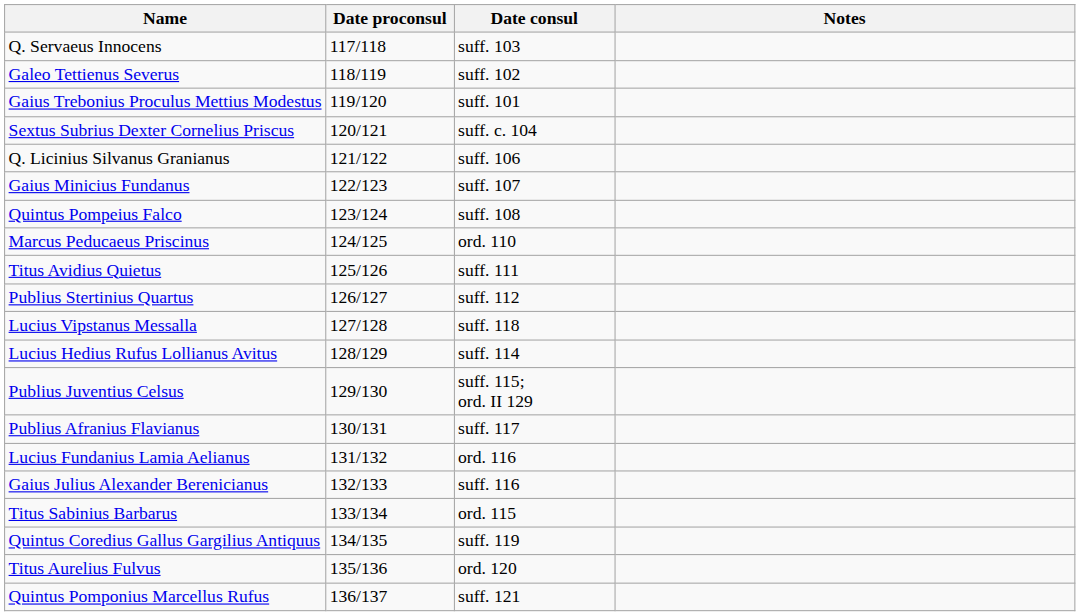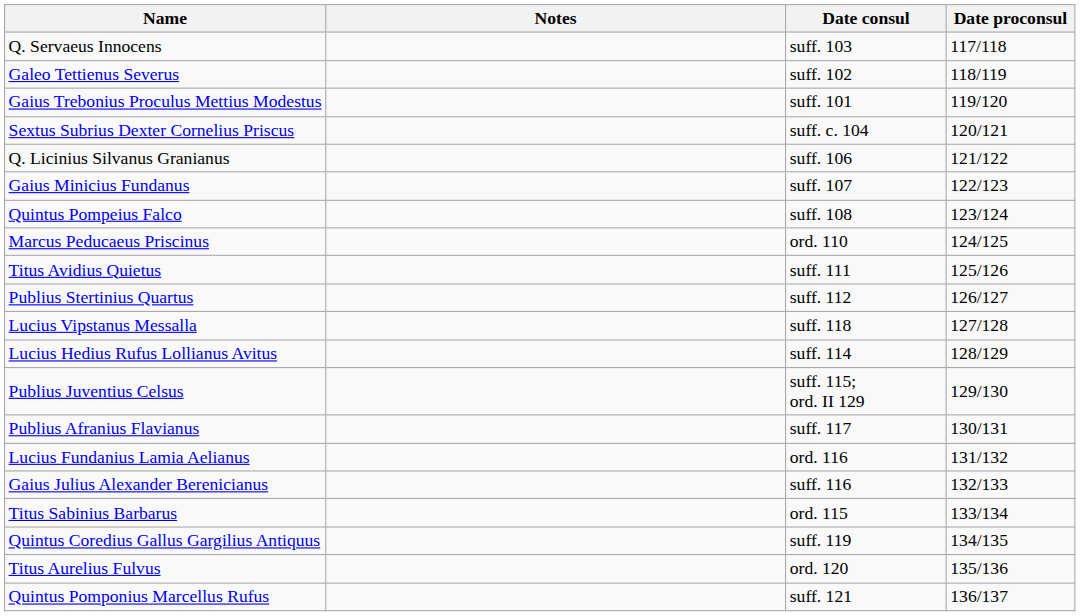 <table class="wikitable">
 <tr>
 <th width=30%>Name</th>
+<th width=43%>Notes</th>
+<th width=15%>Date consul</th>
 <th width=12%>Date proconsul</th>
-<th width=15%>Date consul</th>
-<th width=43%>Notes</th>
 </tr>
 <tr>
 <td>Q. Servaeus Innocens</td>
+<td></td>
+<td>suff. 103</td>
 <td>117/118</td>
-<td>suff. 103</td>
-<td></td>
 </tr>
 <tr>
 <td><a href='#'>Galeo Tettienus Severus</a></td>
+<td></td>
+<td>suff. 102</td>
 <td>118/119</td>
-<td>suff. 102</td>
-<td></td>
 </tr>
 <tr>
 <td><a href='#'>Gaius Trebonius Proculus Mettius Modestus</a></td>
+<td></td>
+<td>suff. 101</td>
 <td>119/120</td>
-<td>suff. 101</td>
-<td></td>
 </tr>
 <tr>
 <td><a href='#'>Sextus Subrius Dexter Cornelius Priscus</a></td>
+<td></td>
+<td>suff. c. 104</td>
 <td>120/121</td>
-<td>suff. c. 104</td>
-<td></td>
 </tr>
 <tr>
 <td>Q. Licinius Silvanus Granianus</td>
+<td></td>
+<td>suff. 106</td>
 <td>121/122</td>
-<td>suff. 106</td>
-<td></td>
 </tr>
 <tr>
 <td><a href='#'>Gaius Minicius Fundanus</a></td>
+<td></td>
+<td>suff. 107</td>
 <td>122/123</td>
-<td>suff. 107</td>
-<td></td>
 </tr>
 <tr>
 <td><a href='#'>Quintus Pompeius Falco</a></td>
+<td></td>
+<td>suff. 108</td>
 <td>123/124</td>
-<td>suff. 108</td>
-<td></td>
 </tr>
 <tr>
 <td><a href='#'>Marcus Peducaeus Priscinus</a></td>
+<td></td>
+<td>ord. 110</td>
 <td>124/125</td>
-<td>ord. 110</td>
-<td></td>
 </tr>
 <tr>
 <td><a href='#'>Titus Avidius Quietus</a></td>
+<td></td>
+<td>suff. 111</td>
 <td>125/126</td>
-<td>suff. 111</td>
-<td></td>
 </tr>
 <tr>
 <td><a href='#'>Publius Stertinius Quartus</a></td>
+<td></td>
+<td>suff. 112</td>
 <td>126/127</td>
-<td>suff. 112</td>
-<td></td>
 </tr>
 <tr>
 <td><a href='#'>Lucius Vipstanus Messalla</a></td>
+<td></td>
+<td>suff. 118</td>
 <td>127/128</td>
-<td>suff. 118</td>
-<td></td>
 </tr>
 <tr>
 <td><a href='#'>Lucius Hedius Rufus Lollianus Avitus</a></td>
+<td></td>
+<td>suff. 114</td>
 <td>128/129</td>
-<td>suff. 114</td>
-<td></td>
 </tr>
 <tr>
 <td><a href='#'>Publius Juventius Celsus</a></td>
+<td></td>
+<td>suff. 115;<br>ord. II 129</td>
 <td>129/130</td>
-<td>suff. 115;<br>ord. II 129</td>
-<td></td>
 </tr>
 <tr>
 <td><a href='#'>Publius Afranius Flavianus</a></td>
+<td></td>
+<td>suff. 117</td>
 <td>130/131</td>
-<td>suff. 117</td>
-<td></td>
 </tr>
 <tr>
 <td><a href='#'>Lucius Fundanius Lamia Aelianus</a></td>
+<td></td>
+<td>ord. 116</td>
 <td>131/132</td>
-<td>ord. 116</td>
-<td></td>
 </tr>
 <tr>
 <td><a href='#'>Gaius Julius Alexander Berenicianus</a></td>
+<td></td>
+<td>suff. 116</td>
 <td>132/133</td>
-<td>suff. 116</td>
-<td></td>
 </tr>
 <tr>
 <td><a href='#'>Titus Sabinius Barbarus</a></td>
+<td></td>
+<td>ord. 115</td>
 <td>133/134</td>
-<td>ord. 115</td>
-<td></td>
 </tr>
 <tr>
 <td><a href='#'>Quintus Coredius Gallus Gargilius Antiquus</a></td>
+<td></td>
+<td>suff. 119</td>
 <td>134/135</td>
-<td>suff. 119</td>
-<td></td>
 </tr>
 <tr>
 <td><a href='#'>Titus Aurelius Fulvus</a></td>
+<td></td>
+<td>ord. 120</td>
 <td>135/136</td>
-<td>ord. 120</td>
-<td></td>
 </tr>
 <tr>
 <td><a href='#'>Quintus Pomponius Marcellus Rufus</a></td>
+<td></td>
+<td>suff. 121</td>
 <td>136/137</td>
-<td>suff. 121</td>
-<td></td>
 </tr>
 </table>
